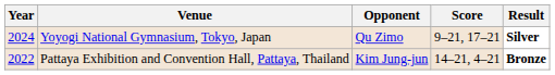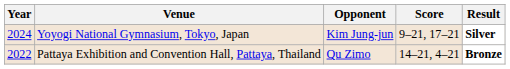 <table class="sortable wikitable" style="font-size: 90%;">
 <tr>
 <th>Year</th>
 <th>Venue</th>
 <th>Opponent</th>
 <th>Score</th>
 <th>Result</th>
 </tr>
 <tr style="background:#F3E6D7">
 <td align="center"><a href='#'>2024</a></td>
 <td align="left"><a href='#'>Yoyogi National Gymnasium</a>, <a href='#'>Tokyo</a>, Japan</td>
-<td align="left"> <a href='#'>Qu Zimo</a></td>
+<td align="left"> <a href='#'>Kim Jung-jun</a></td>
 <td align="left">9–21, 17–21</td>
 <td style="text-align:left; background:white"> <strong>Silver</strong></td>
 </tr>
 <tr style="background:#F3E6D7">
 <td align="center"><a href='#'>2022</a></td>
 <td align="left">Pattaya Exhibition and Convention Hall, <a href='#'>Pattaya</a>, Thailand</td>
-<td align="left"> <a href='#'>Kim Jung-jun</a></td>
+<td align="left"> <a href='#'>Qu Zimo</a></td>
 <td align="left">14–21, 4–21</td>
 <td style="text-align:left; background:white"> <strong>Bronze</strong></td>
 </tr>
 </table>
